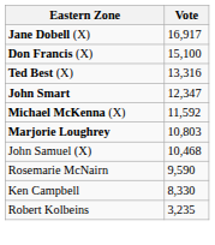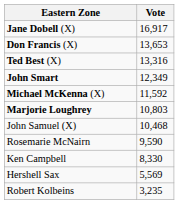 <table class="wikitable">
 <tr>
 <th bgcolor="#DDDDFF" width="200px">Eastern Zone</th>
 <th bgcolor="#DDDDFF" width="50px">Vote</th>
 </tr>
 <tr>
 <td><strong>Jane Dobell</strong> (X)</td>
 <td>16,917</td>
 </tr>
 <tr>
 <td><strong>Don Francis</strong> (X)</td>
-<td>15,100</td>
+<td>13,653</td>
 </tr>
 <tr>
 <td><strong>Ted Best</strong> (X)</td>
 <td>13,316</td>
 </tr>
 <tr>
 <td><strong>John Smart</strong></td>
-<td>12,347</td>
+<td>12,349</td>
 </tr>
 <tr>
 <td><strong>Michael McKenna</strong> (X)</td>
 <td>11,592</td>
 </tr>
 <tr>
 <td><strong>Marjorie Loughrey</strong></td>
 <td>10,803</td>
 </tr>
 <tr>
 <td>John Samuel (X)</td>
 <td>10,468</td>
 </tr>
 <tr>
 <td>Rosemarie McNairn</td>
 <td>9,590</td>
 </tr>
 <tr>
 <td>Ken Campbell</td>
 <td>8,330</td>
 </tr>
 <tr>
+<td>Hershell Sax</td>
+<td>5,569</td>
+</tr>
+<tr>
 <td>Robert Kolbeins</td>
 <td>3,235</td>
 </tr>
 </table>
